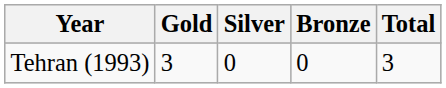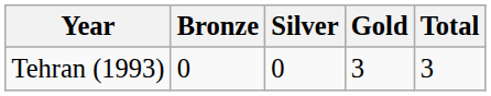 <table class="wikitable">
 <tr>
 <th>Year</th>
+<th>Bronze</th>
+<th>Silver</th>
 <th>Gold</th>
-<th>Silver</th>
-<th>Bronze</th>
 <th>Total</th>
 </tr>
 <tr>
 <td> Tehran (1993)</td>
-<td>3</td>
 <td>0</td>
 <td>0</td>
 <td>3</td>
+<td>3</td>
 </tr>
 </table>
